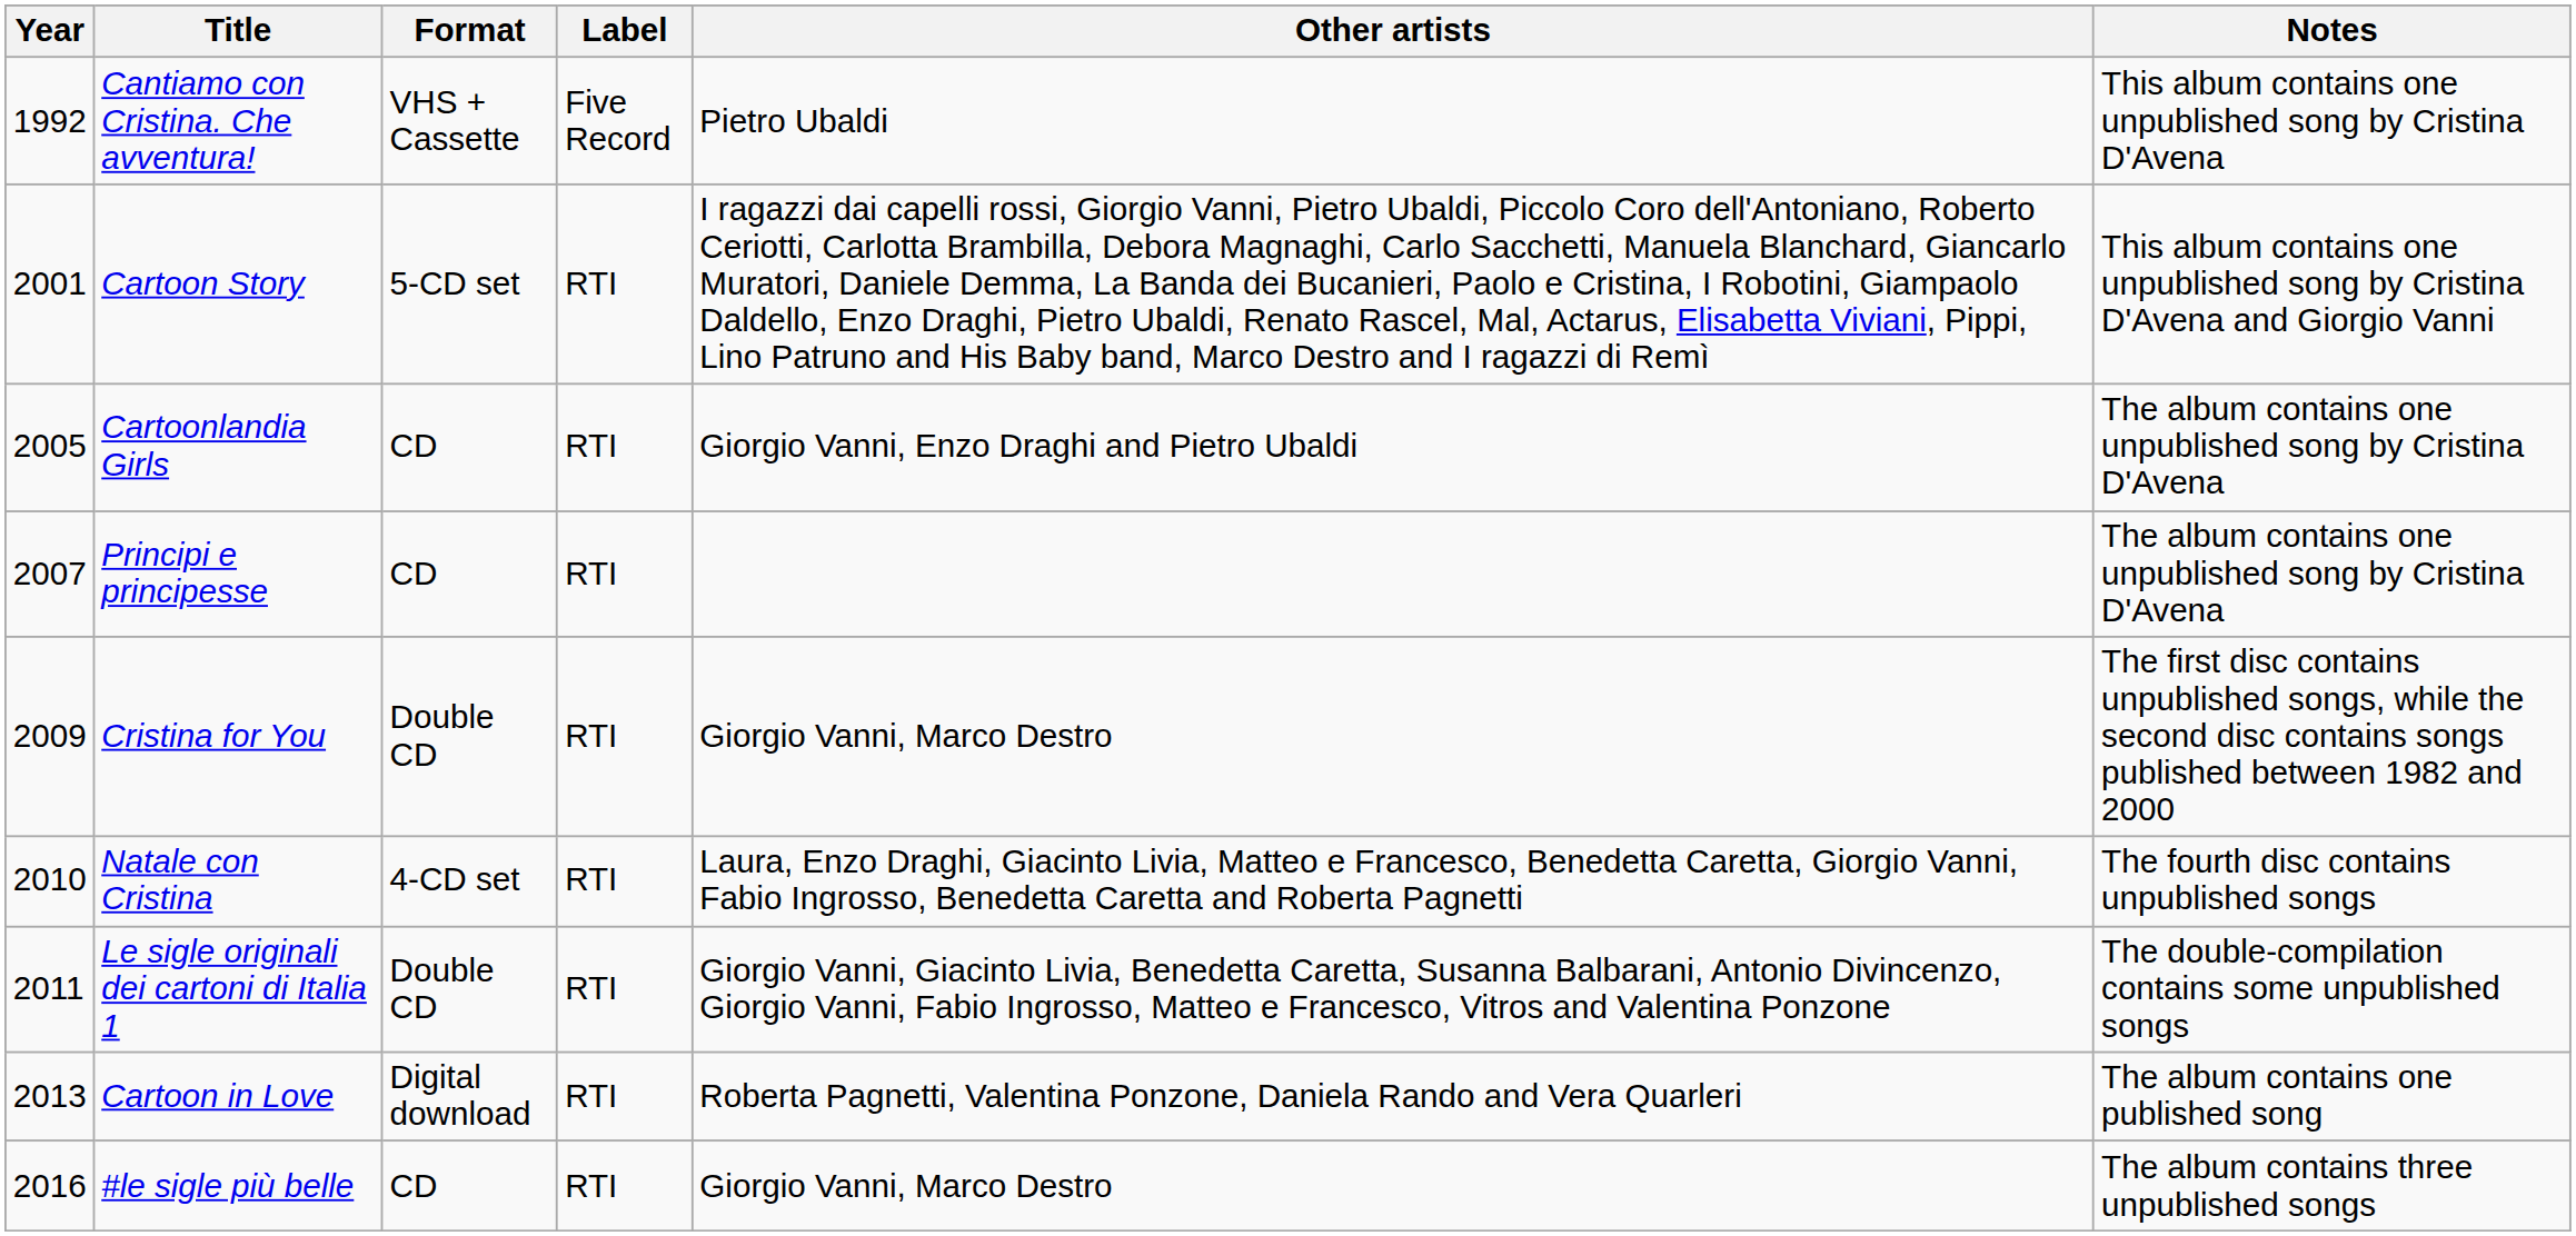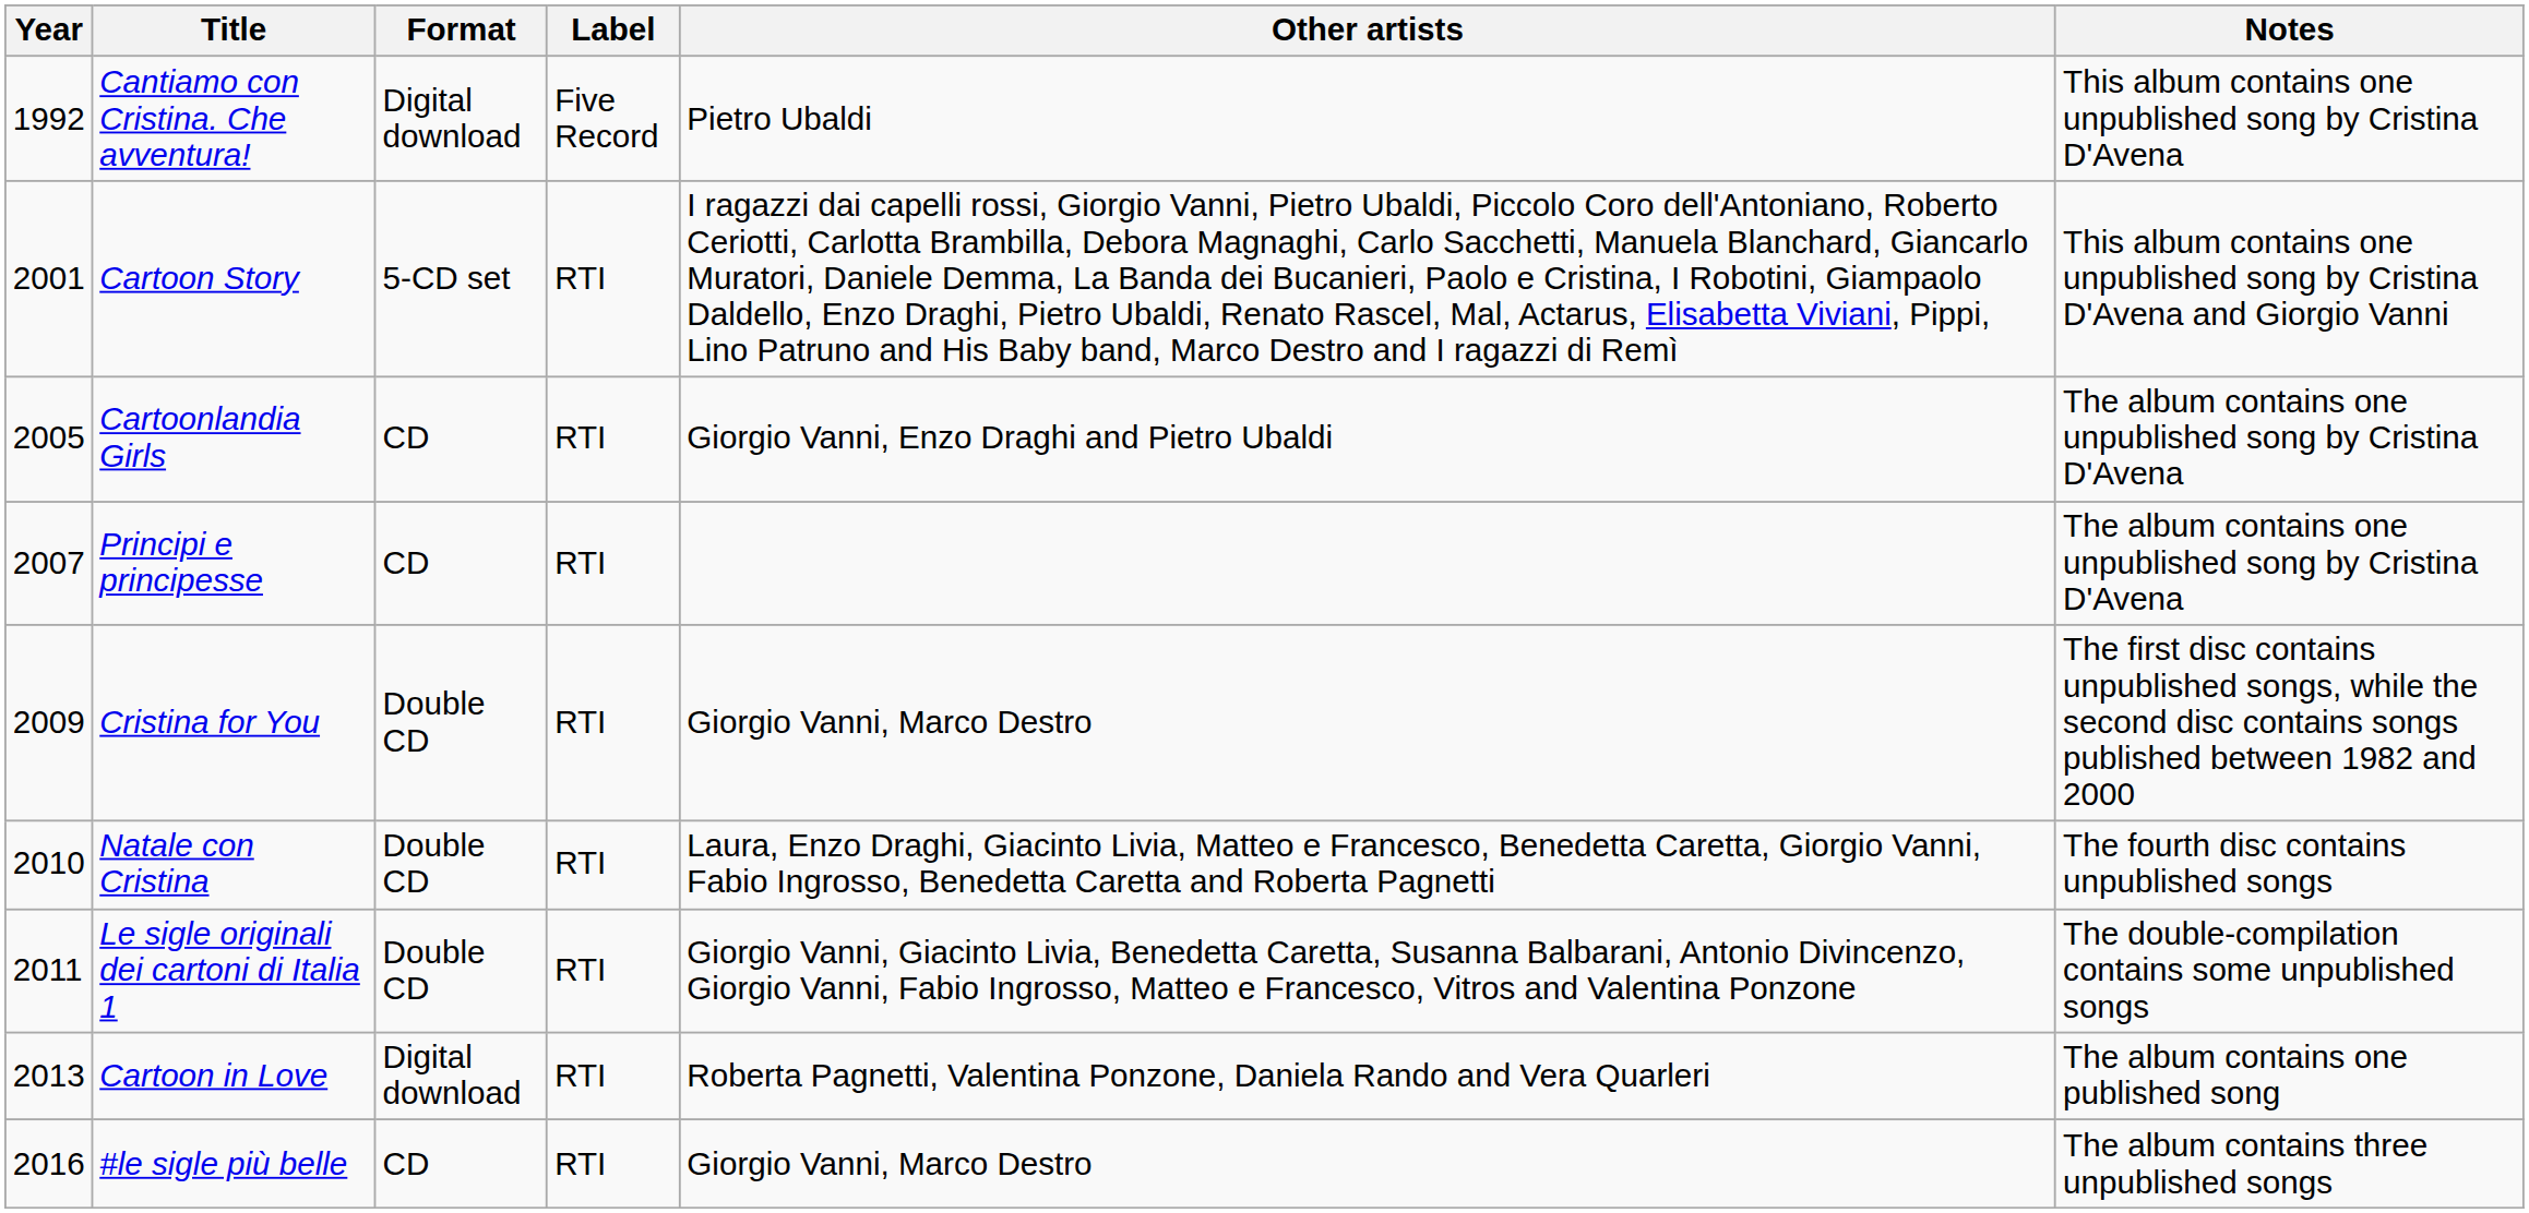 <table class=wikitable>
 <tr>
 <th>Year</th>
 <th>Title</th>
 <th>Format</th>
 <th>Label</th>
 <th>Other artists</th>
 <th>Notes</th>
 </tr>
 <tr>
 <td>1992</td>
 <td><em><a href='#'>Cantiamo con Cristina. Che avventura!</a></em></td>
-<td>VHS + Cassette</td>
+<td>Digital download</td>
 <td>Five Record</td>
 <td>Pietro Ubaldi</td>
 <td>This album contains one unpublished song by Cristina D'Avena</td>
 </tr>
 <tr>
 <td>2001</td>
 <td><em><a href='#'>Cartoon Story</a></em></td>
 <td>5-CD set</td>
 <td>RTI</td>
 <td>I ragazzi dai capelli rossi, Giorgio Vanni, Pietro Ubaldi, Piccolo Coro dell'Antoniano, Roberto Ceriotti, Carlotta Brambilla, Debora Magnaghi, Carlo Sacchetti, Manuela Blanchard, Giancarlo Muratori, Daniele Demma, La Banda dei Bucanieri, Paolo e Cristina, I Robotini, Giampaolo Daldello, Enzo Draghi, Pietro Ubaldi, Renato Rascel, Mal, Actarus, <a href='#'>Elisabetta Viviani</a>, Pippi, Lino Patruno and His Baby band, Marco Destro and I ragazzi di Remì</td>
 <td>This album contains one unpublished song by Cristina D'Avena and Giorgio Vanni</td>
 </tr>
 <tr>
 <td>2005</td>
 <td><em><a href='#'>Cartoonlandia Girls</a></em></td>
 <td>CD</td>
 <td>RTI</td>
 <td>Giorgio Vanni, Enzo Draghi and Pietro Ubaldi</td>
 <td>The album contains one unpublished song by Cristina D'Avena</td>
 </tr>
 <tr>
 <td>2007</td>
 <td><em><a href='#'>Principi e principesse</a></em></td>
 <td>CD</td>
 <td>RTI</td>
 <td></td>
 <td>The album contains one unpublished song by Cristina D'Avena</td>
 </tr>
 <tr>
 <td>2009</td>
 <td><em><a href='#'>Cristina for You</a></em></td>
 <td>Double CD</td>
 <td>RTI</td>
 <td>Giorgio Vanni, Marco Destro</td>
 <td>The first disc contains unpublished songs, while the second disc contains songs published between 1982 and 2000</td>
 </tr>
 <tr>
 <td>2010</td>
 <td><em><a href='#'>Natale con Cristina</a></em></td>
-<td>4-CD set</td>
+<td>Double CD</td>
 <td>RTI</td>
 <td>Laura, Enzo Draghi, Giacinto Livia, Matteo e Francesco, Benedetta Caretta, Giorgio Vanni, Fabio Ingrosso, Benedetta Caretta and Roberta Pagnetti</td>
 <td>The fourth disc contains unpublished songs</td>
 </tr>
 <tr>
 <td>2011</td>
 <td><em><a href='#'>Le sigle originali dei cartoni di Italia 1</a></em></td>
 <td>Double CD</td>
 <td>RTI</td>
 <td>Giorgio Vanni, Giacinto Livia, Benedetta Caretta, Susanna Balbarani, Antonio Divincenzo, Giorgio Vanni, Fabio Ingrosso, Matteo e Francesco, Vitros and Valentina Ponzone</td>
 <td>The double-compilation contains some unpublished songs</td>
 </tr>
 <tr>
 <td>2013</td>
 <td><em><a href='#'>Cartoon in Love</a></em></td>
 <td>Digital download</td>
 <td>RTI</td>
 <td>Roberta Pagnetti, Valentina Ponzone, Daniela Rando and Vera Quarleri</td>
 <td>The album contains one published song</td>
 </tr>
 <tr>
 <td>2016</td>
 <td><em><a href='#'>#le sigle più belle</a></em></td>
 <td>CD</td>
 <td>RTI</td>
 <td>Giorgio Vanni, Marco Destro</td>
 <td>The album contains three unpublished songs</td>
 </tr>
 <tr>
 </tr>
 </table>
